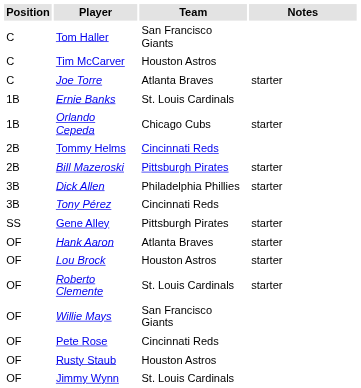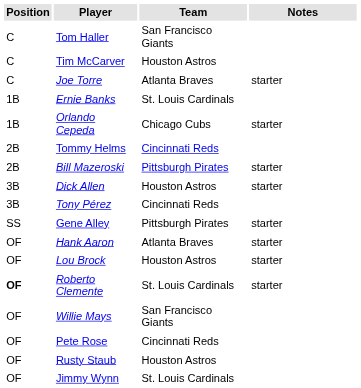 <table border="0" cellspacing="3" cellpadding="3">
 <tr style="background: #e3e3e3;">
 <th width="50">Position</th>
 <th width="115">Player</th>
 <th width="150">Team</th>
 <th width="150">Notes</th>
 </tr>
 <tr>
 <td>C</td>
 <td><a href='#'>Tom Haller</a></td>
 <td>San Francisco Giants</td>
 <td></td>
 </tr>
 <tr>
 <td>C</td>
 <td><a href='#'>Tim McCarver</a></td>
 <td>Houston Astros</td>
 <td></td>
 </tr>
 <tr>
 <td>C</td>
 <td><em><a href='#'>Joe Torre</a></em></td>
 <td>Atlanta Braves</td>
 <td>starter</td>
 </tr>
 <tr>
 <td>1B</td>
 <td><em><a href='#'>Ernie Banks</a></em></td>
 <td>St. Louis Cardinals</td>
 <td></td>
 </tr>
 <tr>
 <td>1B</td>
 <td><em><a href='#'>Orlando Cepeda</a></em></td>
 <td>Chicago Cubs</td>
 <td>starter</td>
 </tr>
 <tr>
 <td>2B</td>
 <td><a href='#'>Tommy Helms</a></td>
 <td><a href='#'>Cincinnati Reds</a></td>
 <td></td>
 </tr>
 <tr>
 <td>2B</td>
 <td><em><a href='#'>Bill Mazeroski</a></em></td>
 <td><a href='#'>Pittsburgh Pirates</a></td>
 <td>starter</td>
 </tr>
 <tr>
 <td>3B</td>
 <td><em><a href='#'>Dick Allen</a></em></td>
-<td>Philadelphia Phillies</td>
+<td>Houston Astros</td>
 <td>starter</td>
 </tr>
 <tr>
 <td>3B</td>
 <td><em><a href='#'>Tony Pérez</a></em></td>
 <td>Cincinnati Reds</td>
 <td></td>
 </tr>
 <tr>
 <td>SS</td>
 <td><a href='#'>Gene Alley</a></td>
 <td>Pittsburgh Pirates</td>
 <td>starter</td>
 </tr>
 <tr>
 <td>OF</td>
 <td><em><a href='#'>Hank Aaron</a></em></td>
 <td>Atlanta Braves</td>
 <td>starter</td>
 </tr>
 <tr>
 <td>OF</td>
 <td><em><a href='#'>Lou Brock</a></em></td>
 <td>Houston Astros</td>
 <td>starter</td>
 </tr>
 <tr>
-<td>OF</td>
+<td><strong>OF</strong></td>
 <td><em><a href='#'>Roberto Clemente</a></em></td>
 <td>St. Louis Cardinals</td>
 <td>starter</td>
 </tr>
 <tr>
 <td>OF</td>
 <td><em><a href='#'>Willie Mays</a></em></td>
 <td>San Francisco Giants</td>
 <td></td>
 </tr>
 <tr>
 <td>OF</td>
 <td><a href='#'>Pete Rose</a></td>
 <td>Cincinnati Reds</td>
 <td></td>
 </tr>
 <tr>
 <td>OF</td>
 <td><a href='#'>Rusty Staub</a></td>
 <td>Houston Astros</td>
 <td></td>
 </tr>
 <tr>
 <td>OF</td>
 <td><a href='#'>Jimmy Wynn</a></td>
 <td>St. Louis Cardinals</td>
 <td></td>
 </tr>
 </table>
